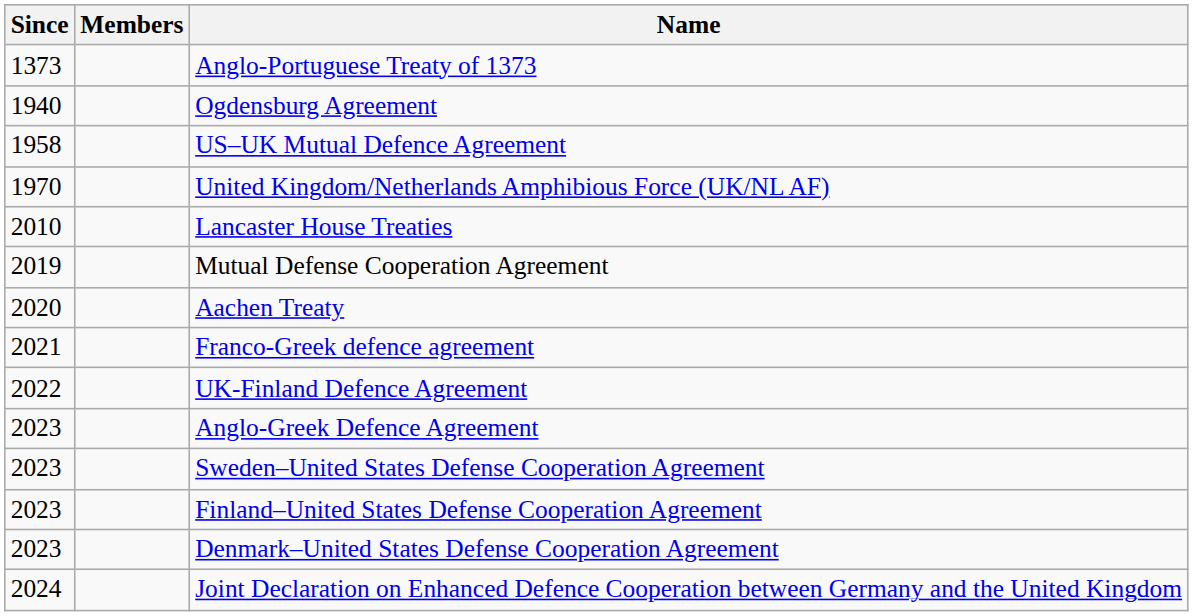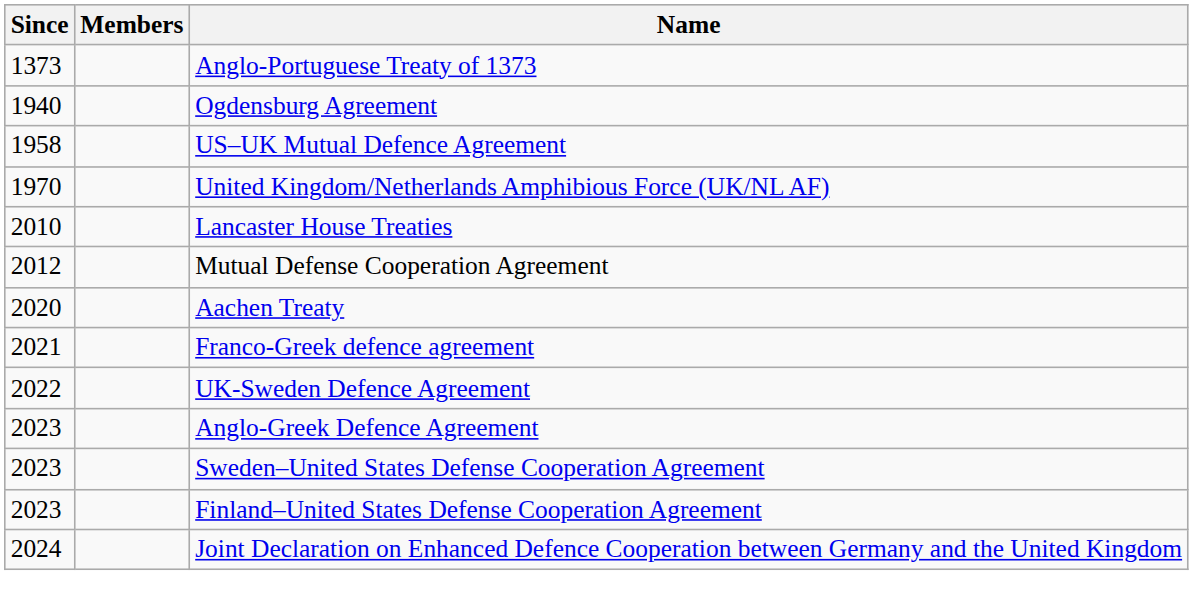 <table class=wikitable>
 <tr>
 <th>Since</th>
 <th>Members</th>
 <th>Name</th>
 </tr>
 <tr>
 <td>1373</td>
 <td><br></td>
 <td><a href='#'>Anglo-Portuguese Treaty of 1373</a></td>
 </tr>
 <tr>
 <td>1940</td>
 <td><br></td>
 <td><a href='#'>Ogdensburg Agreement</a></td>
 </tr>
 <tr>
 <td>1958</td>
 <td><br></td>
 <td><a href='#'>US–UK Mutual Defence Agreement</a></td>
 </tr>
 <tr>
 <td>1970</td>
 <td><br></td>
 <td><a href='#'>United Kingdom/Netherlands Amphibious Force (UK/NL AF)</a></td>
 </tr>
 <tr>
 <td>2010</td>
 <td><br></td>
 <td><a href='#'>Lancaster House Treaties</a></td>
 </tr>
 <tr>
-<td>2019</td>
+<td>2012</td>
 <td><br></td>
 <td>Mutual Defense Cooperation Agreement</td>
 </tr>
 <tr>
 <td>2020</td>
 <td><br></td>
 <td><a href='#'>Aachen Treaty</a></td>
 </tr>
 <tr>
 <td>2021</td>
 <td><br></td>
 <td><a href='#'>Franco-Greek defence agreement</a></td>
 </tr>
 <tr>
 <td>2022</td>
 <td><br></td>
-<td><a href='#'>UK-Finland Defence Agreement</a></td>
+<td><a href='#'>UK-Sweden Defence Agreement</a></td>
 </tr>
 <tr>
 <td>2023</td>
 <td><br></td>
 <td><a href='#'>Anglo-Greek Defence Agreement</a></td>
 </tr>
 <tr>
 <td>2023</td>
 <td><br></td>
 <td><a href='#'>Sweden–United States Defense Cooperation Agreement</a></td>
 </tr>
 <tr>
 <td>2023</td>
 <td><br></td>
 <td><a href='#'>Finland–United States Defense Cooperation Agreement</a></td>
 </tr>
 <tr>
-<td>2023</td>
-<td><br></td>
-<td><a href='#'>Denmark–United States Defense Cooperation Agreement</a></td>
-</tr>
-<tr>
 <td>2024</td>
 <td><br></td>
 <td><a href='#'>Joint Declaration on Enhanced Defence Cooperation between Germany and the United Kingdom</a></td>
 </tr>
 </table>
